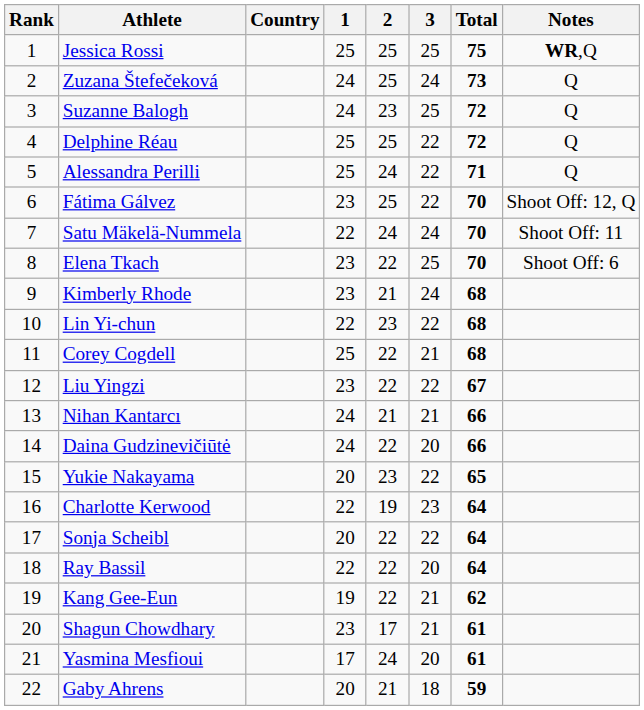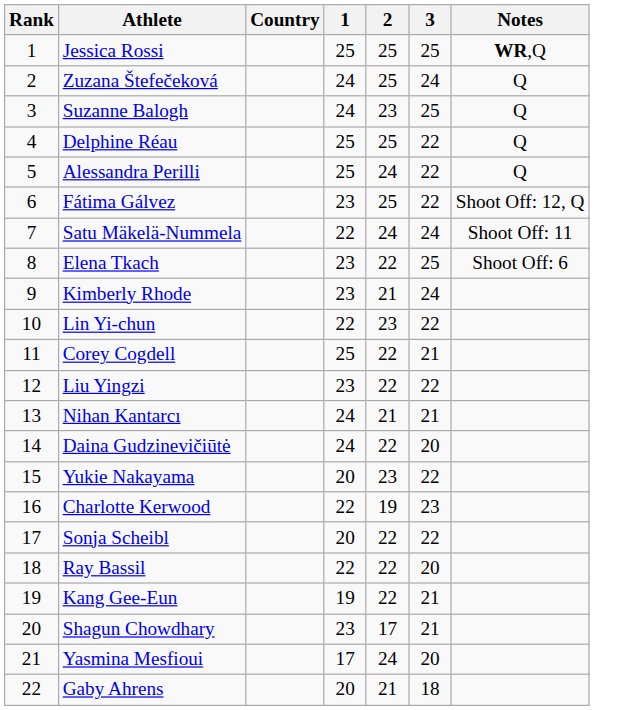 <table class="wikitable sortable" style="text-align:center">
 <tr>
 <th>Rank</th>
 <th>Athlete</th>
 <th>Country</th>
 <th class="unsortable" style="width: 28px">1</th>
 <th class="unsortable" style="width: 28px">2</th>
 <th class="unsortable" style="width: 28px">3</th>
-<th>Total</th>
 <th class="unsortable">Notes</th>
 </tr>
 <tr -bgcolor=ccffcc>
 <td>1</td>
 <td align="left"><a href='#'>Jessica Rossi</a></td>
 <td align="left"></td>
 <td>25</td>
 <td>25</td>
 <td>25</td>
-<td><strong>75</strong></td>
 <td><strong>WR</strong>,Q</td>
 </tr>
 <tr -bgcolor=ccffcc>
 <td>2</td>
 <td align="left"><a href='#'>Zuzana Štefečeková</a></td>
 <td align="left"></td>
 <td>24</td>
 <td>25</td>
 <td>24</td>
-<td><strong>73</strong></td>
 <td>Q</td>
 </tr>
 <tr -bgcolor=ccffcc>
 <td>3</td>
 <td align="left"><a href='#'>Suzanne Balogh</a></td>
 <td align="left"></td>
 <td>24</td>
 <td>23</td>
 <td>25</td>
-<td><strong>72</strong></td>
 <td>Q</td>
 </tr>
 <tr -bgcolor=ccffcc>
 <td>4</td>
 <td align="left"><a href='#'>Delphine Réau</a></td>
 <td align="left"></td>
 <td>25</td>
 <td>25</td>
 <td>22</td>
-<td><strong>72</strong></td>
 <td>Q</td>
 </tr>
 <tr -bgcolor=ccffcc>
 <td>5</td>
 <td align="left"><a href='#'>Alessandra Perilli</a></td>
 <td align="left"></td>
 <td>25</td>
 <td>24</td>
 <td>22</td>
-<td><strong>71</strong></td>
 <td>Q</td>
 </tr>
 <tr -bgcolor=ccffcc>
 <td>6</td>
 <td align="left"><a href='#'>Fátima Gálvez</a></td>
 <td align="left"></td>
 <td>23</td>
 <td>25</td>
 <td>22</td>
-<td><strong>70</strong></td>
 <td>Shoot Off: 12, Q</td>
 </tr>
 <tr>
 <td>7</td>
 <td align="left"><a href='#'>Satu Mäkelä-Nummela</a></td>
 <td align="left"></td>
 <td>22</td>
 <td>24</td>
 <td>24</td>
-<td><strong>70</strong></td>
 <td>Shoot Off: 11</td>
 </tr>
 <tr>
 <td>8</td>
 <td align="left"><a href='#'>Elena Tkach</a></td>
 <td align="left"></td>
 <td>23</td>
 <td>22</td>
 <td>25</td>
-<td><strong>70</strong></td>
 <td>Shoot Off: 6</td>
 </tr>
 <tr>
 <td>9</td>
 <td align="left"><a href='#'>Kimberly Rhode</a></td>
 <td align="left"></td>
 <td>23</td>
 <td>21</td>
 <td>24</td>
-<td><strong>68</strong></td>
 <td></td>
 </tr>
 <tr>
 <td>10</td>
 <td align="left"><a href='#'>Lin Yi-chun</a></td>
 <td align="left"></td>
 <td>22</td>
 <td>23</td>
 <td>22</td>
-<td><strong>68</strong></td>
 <td></td>
 </tr>
 <tr>
 <td>11</td>
 <td align="left"><a href='#'>Corey Cogdell</a></td>
 <td align="left"></td>
 <td>25</td>
 <td>22</td>
 <td>21</td>
-<td><strong>68</strong></td>
 <td></td>
 </tr>
 <tr>
 <td>12</td>
 <td align="left"><a href='#'>Liu Yingzi</a></td>
 <td align="left"></td>
 <td>23</td>
 <td>22</td>
 <td>22</td>
-<td><strong>67</strong></td>
 <td></td>
 </tr>
 <tr>
 <td>13</td>
 <td align="left"><a href='#'>Nihan Kantarcı</a></td>
 <td align="left"></td>
 <td>24</td>
 <td>21</td>
 <td>21</td>
-<td><strong>66</strong></td>
 <td></td>
 </tr>
 <tr>
 <td>14</td>
 <td align="left"><a href='#'>Daina Gudzinevičiūtė</a></td>
 <td align="left"></td>
 <td>24</td>
 <td>22</td>
 <td>20</td>
-<td><strong>66</strong></td>
 <td></td>
 </tr>
 <tr>
 <td>15</td>
 <td align="left"><a href='#'>Yukie Nakayama</a></td>
 <td align="left"></td>
 <td>20</td>
 <td>23</td>
 <td>22</td>
-<td><strong>65</strong></td>
 <td></td>
 </tr>
 <tr>
 <td>16</td>
 <td align="left"><a href='#'>Charlotte Kerwood</a></td>
 <td align="left"></td>
 <td>22</td>
 <td>19</td>
 <td>23</td>
-<td><strong>64</strong></td>
 <td></td>
 </tr>
 <tr>
 <td>17</td>
 <td align="left"><a href='#'>Sonja Scheibl</a></td>
 <td align="left"></td>
 <td>20</td>
 <td>22</td>
 <td>22</td>
-<td><strong>64</strong></td>
 <td></td>
 </tr>
 <tr>
 <td>18</td>
 <td align="left"><a href='#'>Ray Bassil</a></td>
 <td align="left"></td>
 <td>22</td>
 <td>22</td>
 <td>20</td>
-<td><strong>64</strong></td>
 <td></td>
 </tr>
 <tr>
 <td>19</td>
 <td align="left"><a href='#'>Kang Gee-Eun</a></td>
 <td align="left"></td>
 <td>19</td>
 <td>22</td>
 <td>21</td>
-<td><strong>62</strong></td>
 <td></td>
 </tr>
 <tr>
 <td>20</td>
 <td align="left"><a href='#'>Shagun Chowdhary</a></td>
 <td align="left"></td>
 <td>23</td>
 <td>17</td>
 <td>21</td>
-<td><strong>61</strong></td>
 <td></td>
 </tr>
 <tr>
 <td>21</td>
 <td align="left"><a href='#'>Yasmina Mesfioui</a></td>
 <td align="left"></td>
 <td>17</td>
 <td>24</td>
 <td>20</td>
-<td><strong>61</strong></td>
 <td></td>
 </tr>
 <tr>
 <td>22</td>
 <td align="left"><a href='#'>Gaby Ahrens</a></td>
 <td align="left"></td>
 <td>20</td>
 <td>21</td>
 <td>18</td>
-<td><strong>59</strong></td>
 <td></td>
 </tr>
 </table>
